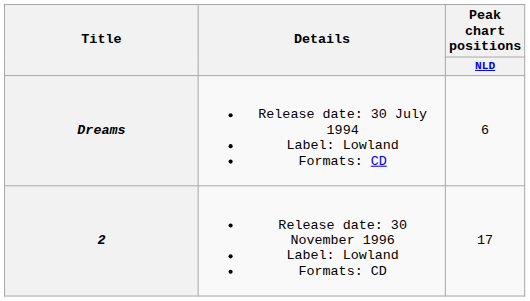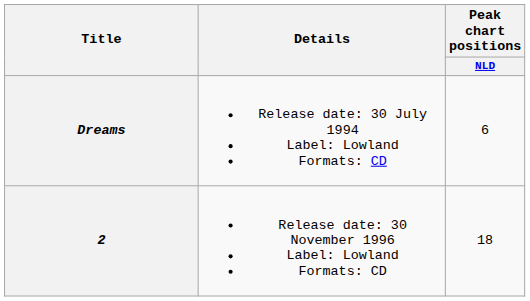 <table class="wikitable plainrowheaders" style="text-align:center;">
 <tr>
 <th rowspan="2" style="width:14em;">Title</th>
 <th rowspan="2" style="width:18em;">Details</th>
 <th colspan="1">Peak chart positions</th>
 </tr>
 <tr style="font-size:smaller;">
 <th style="width:45px;"><a href='#'>NLD</a><br></th>
 </tr>
 <tr>
 <th scope="row"><em>Dreams</em></th>
 <td><br><ul><li>Release date: 30 July 1994</li><li>Label: Lowland</li><li>Formats: <a href='#'>CD</a></li></ul></td>
 <td>6</td>
 </tr>
 <tr>
 <th scope="row"><em>2</em></th>
 <td><br><ul><li>Release date: 30 November 1996</li><li>Label: Lowland</li><li>Formats: CD</li></ul></td>
-<td>17</td>
+<td>18</td>
 </tr>
 </table>
